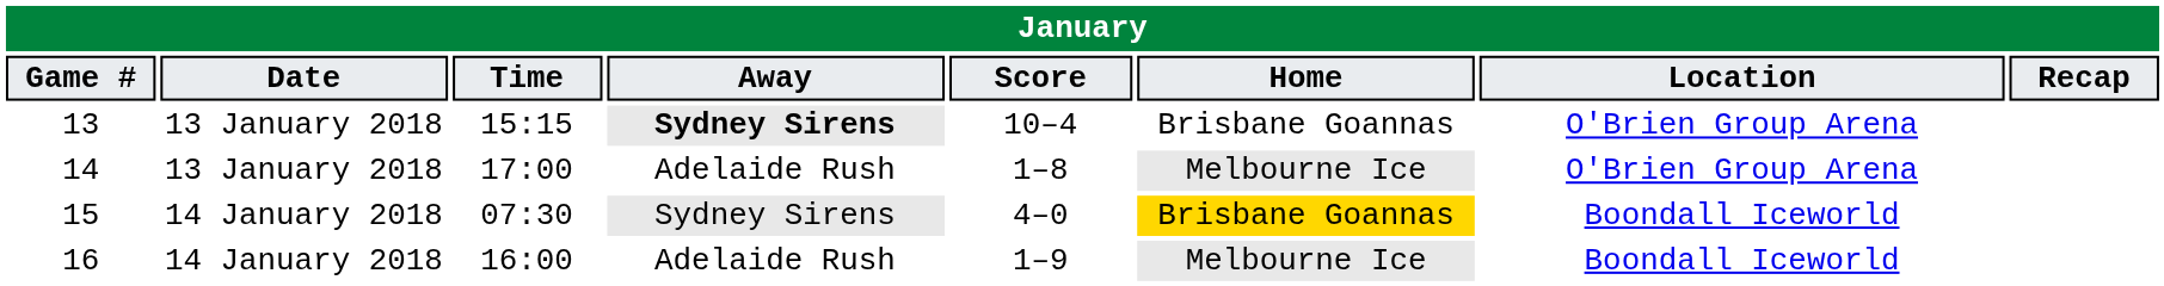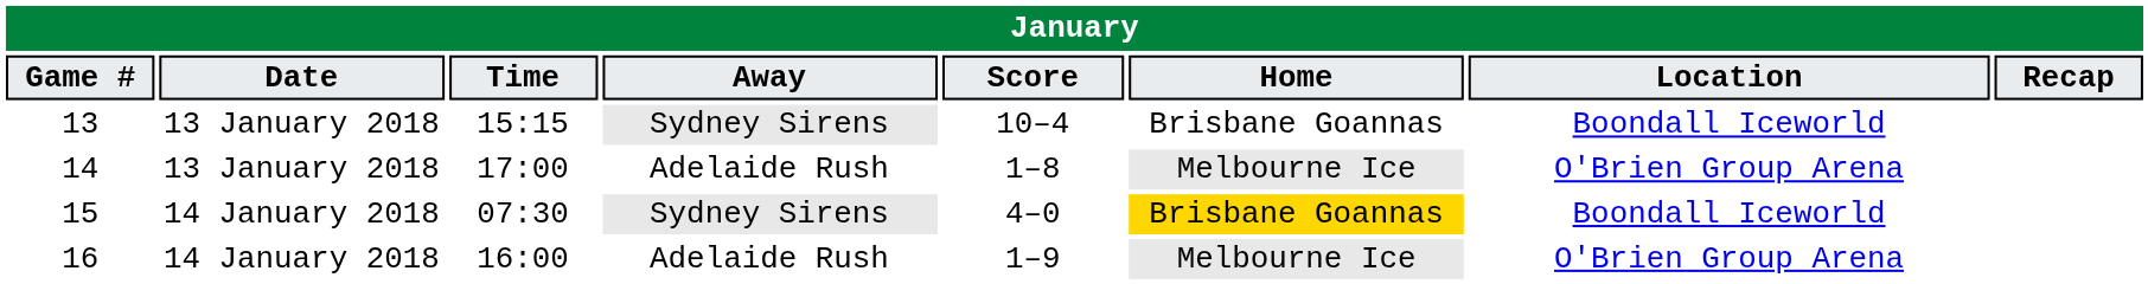 <table class="toccolours" style="width:70em;text-align: center">
 <tr>
 <th colspan="8" style="background:#00843d;color:white;border:#00843d 1px solid">January</th>
 </tr>
 <tr>
 <th style="background:#e9ecef;color:black;border:#000000 1px solid; width: 40px">Game #</th>
 <th style="background:#e9ecef;color:black;border:#000000 1px solid; width: 80px">Date</th>
 <th style="background:#e9ecef;color:black;border:#000000 1px solid; width: 40px">Time</th>
 <th style="background:#e9ecef;color:black;border:#000000 1px solid; width: 95px">Away</th>
 <th style="background:#e9ecef;color:black;border:#000000 1px solid; width: 50px">Score</th>
 <th style="background:#e9ecef;color:black;border:#000000 1px solid; width: 95px">Home</th>
 <th style="background:#e9ecef;color:black;border:#000000 1px solid; width: 150px">Location</th>
 <th style="background:#e9ecef;color:black;border:#000000 1px solid; width: 40px">Recap</th>
 </tr>
 <tr>
 <td>13</td>
 <td>13 January 2018</td>
 <td>15:15</td>
-<td bgcolor="#e8e8e8"><strong>Sydney Sirens</strong></td>
+<td bgcolor="#e8e8e8">Sydney Sirens</td>
 <td>10–4</td>
 <td>Brisbane Goannas</td>
-<td><a href='#'>O'Brien Group Arena</a></td>
+<td><a href='#'>Boondall Iceworld</a></td>
 <td></td>
 </tr>
 <tr>
 <td>14</td>
 <td>13 January 2018</td>
 <td>17:00</td>
 <td>Adelaide Rush</td>
 <td>1–8</td>
 <td bgcolor="#e8e8e8">Melbourne Ice</td>
 <td><a href='#'>O'Brien Group Arena</a></td>
 <td></td>
 </tr>
 <tr>
 <td>15</td>
 <td>14 January 2018</td>
 <td>07:30</td>
 <td bgcolor="#e8e8e8">Sydney Sirens</td>
 <td>4–0</td>
 <td style="background: gold;">Brisbane Goannas</td>
 <td><a href='#'>Boondall Iceworld</a></td>
 <td></td>
 </tr>
 <tr>
 <td>16</td>
 <td>14 January 2018</td>
 <td>16:00</td>
 <td>Adelaide Rush</td>
 <td>1–9</td>
 <td bgcolor="#e8e8e8">Melbourne Ice</td>
-<td><a href='#'>Boondall Iceworld</a></td>
+<td><a href='#'>O'Brien Group Arena</a></td>
 <td></td>
 </tr>
 <tr>
 </tr>
 </table>
